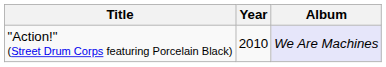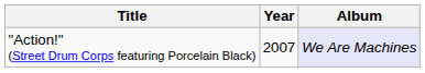 <table class="wikitable plainrowheaders">
 <tr>
 <th scope="col">Title</th>
 <th scope="col">Year</th>
 <th scope="col">Album</th>
 </tr>
 <tr>
 <td>"Action!"<br><small>(<a href='#'>Street Drum Corps</a> featuring Porcelain Black)</small></td>
-<td>2010</td>
+<td>2007</td>
 <td style="background: lavender;"><em>We Are Machines</em></td>
 </tr>
 </table>
